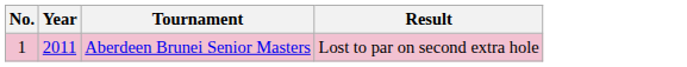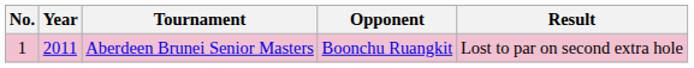 <table class="wikitable" style="font-size:95%;">
 <tr>
 <th>No.</th>
 <th>Year</th>
 <th>Tournament</th>
+<th>Opponent</th>
 <th>Result</th>
 </tr>
 <tr style="background:#F2C1D1;">
 <td align=center>1</td>
 <td><a href='#'>2011</a></td>
 <td><a href='#'>Aberdeen Brunei Senior Masters</a></td>
+<td> <a href='#'>Boonchu Ruangkit</a></td>
 <td>Lost to par on second extra hole</td>
 </tr>
 </table>
